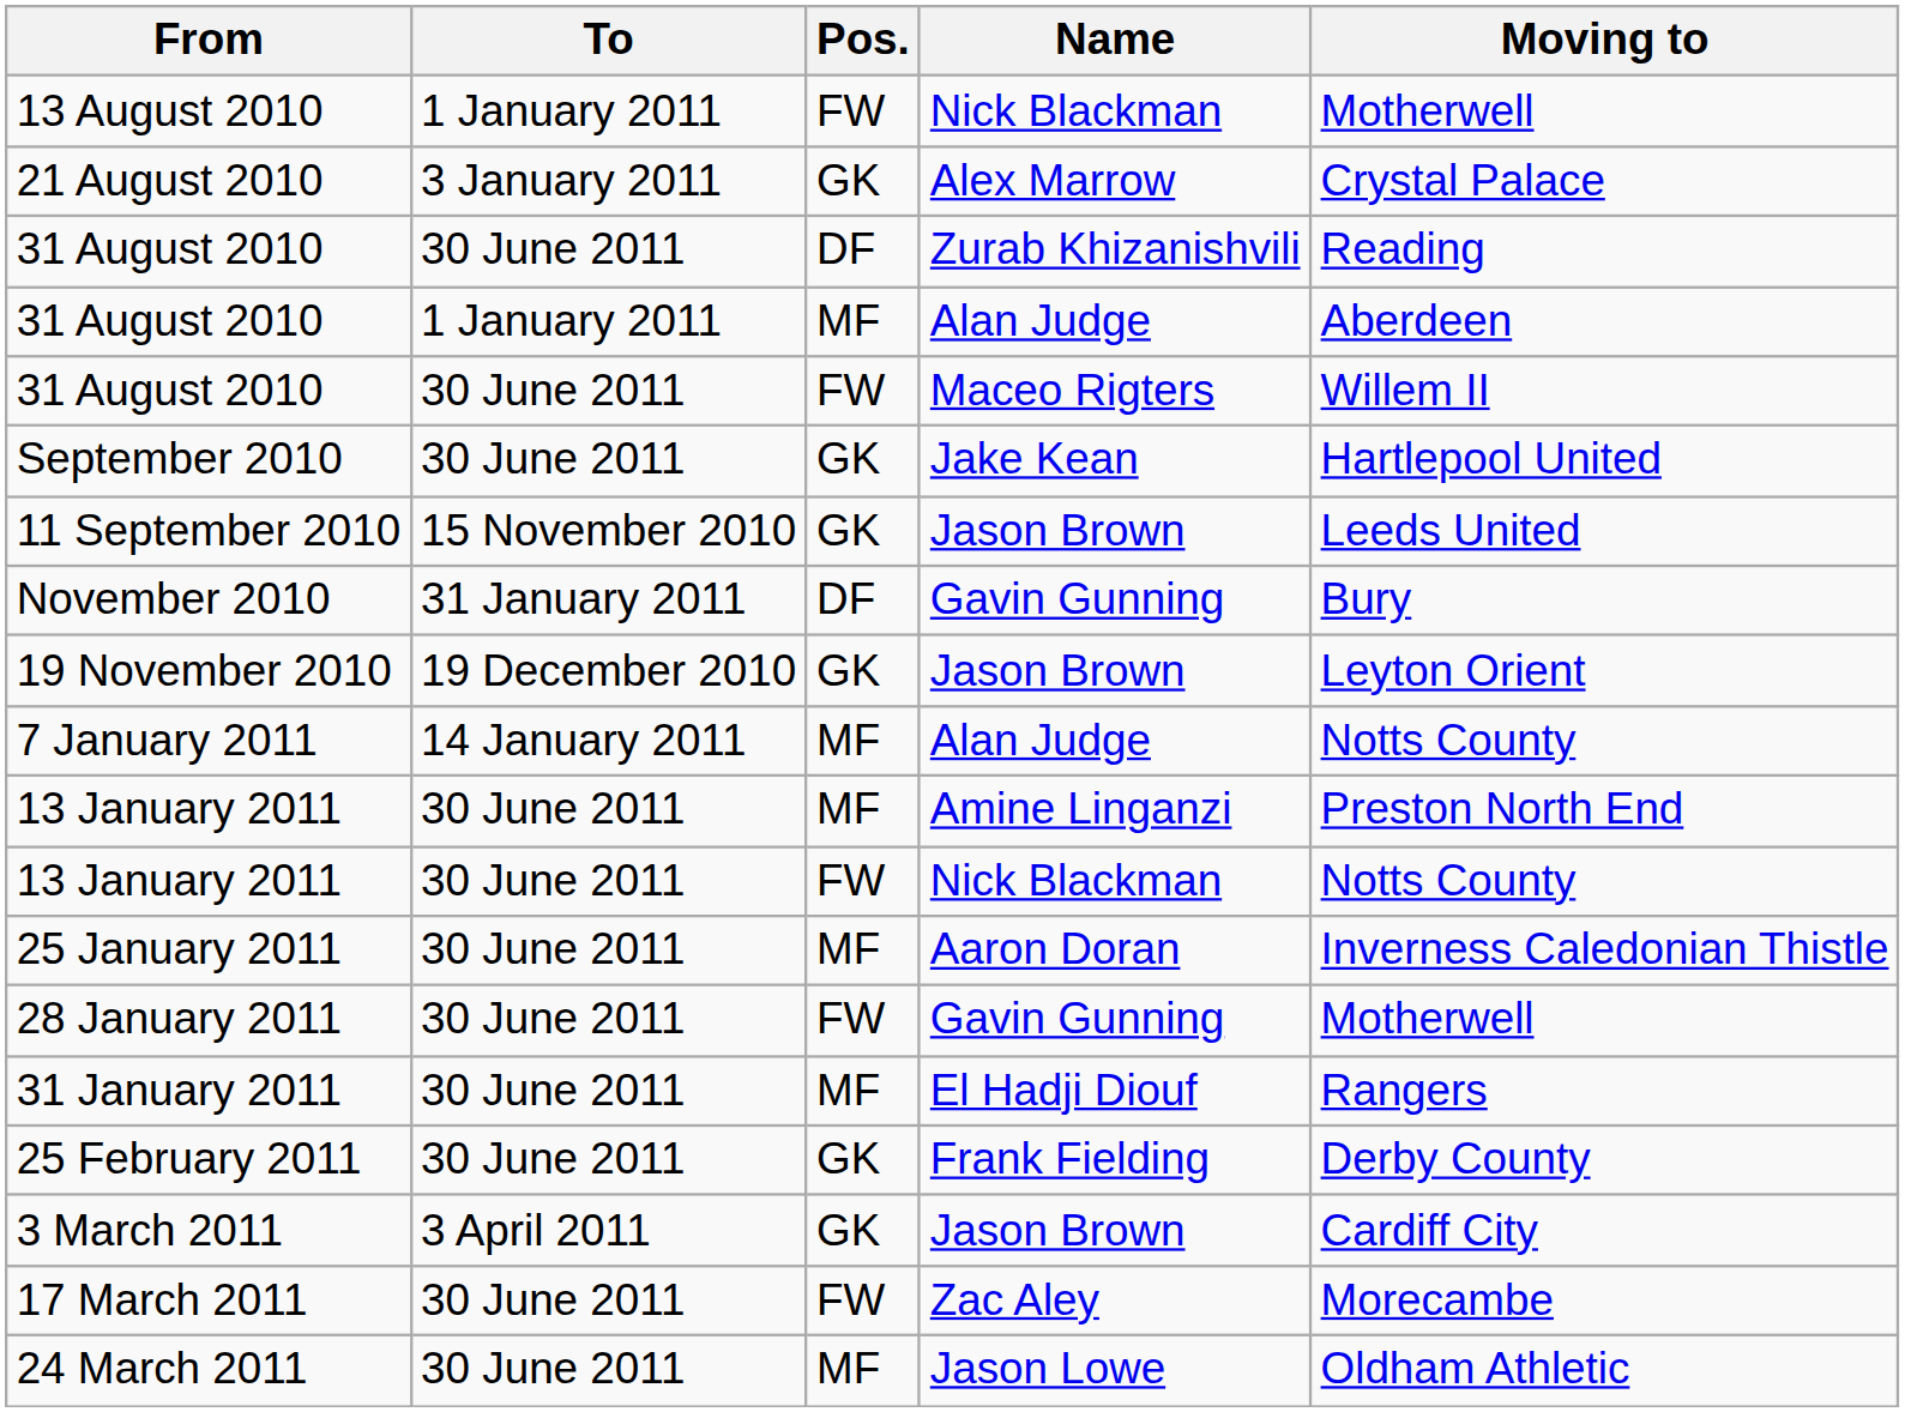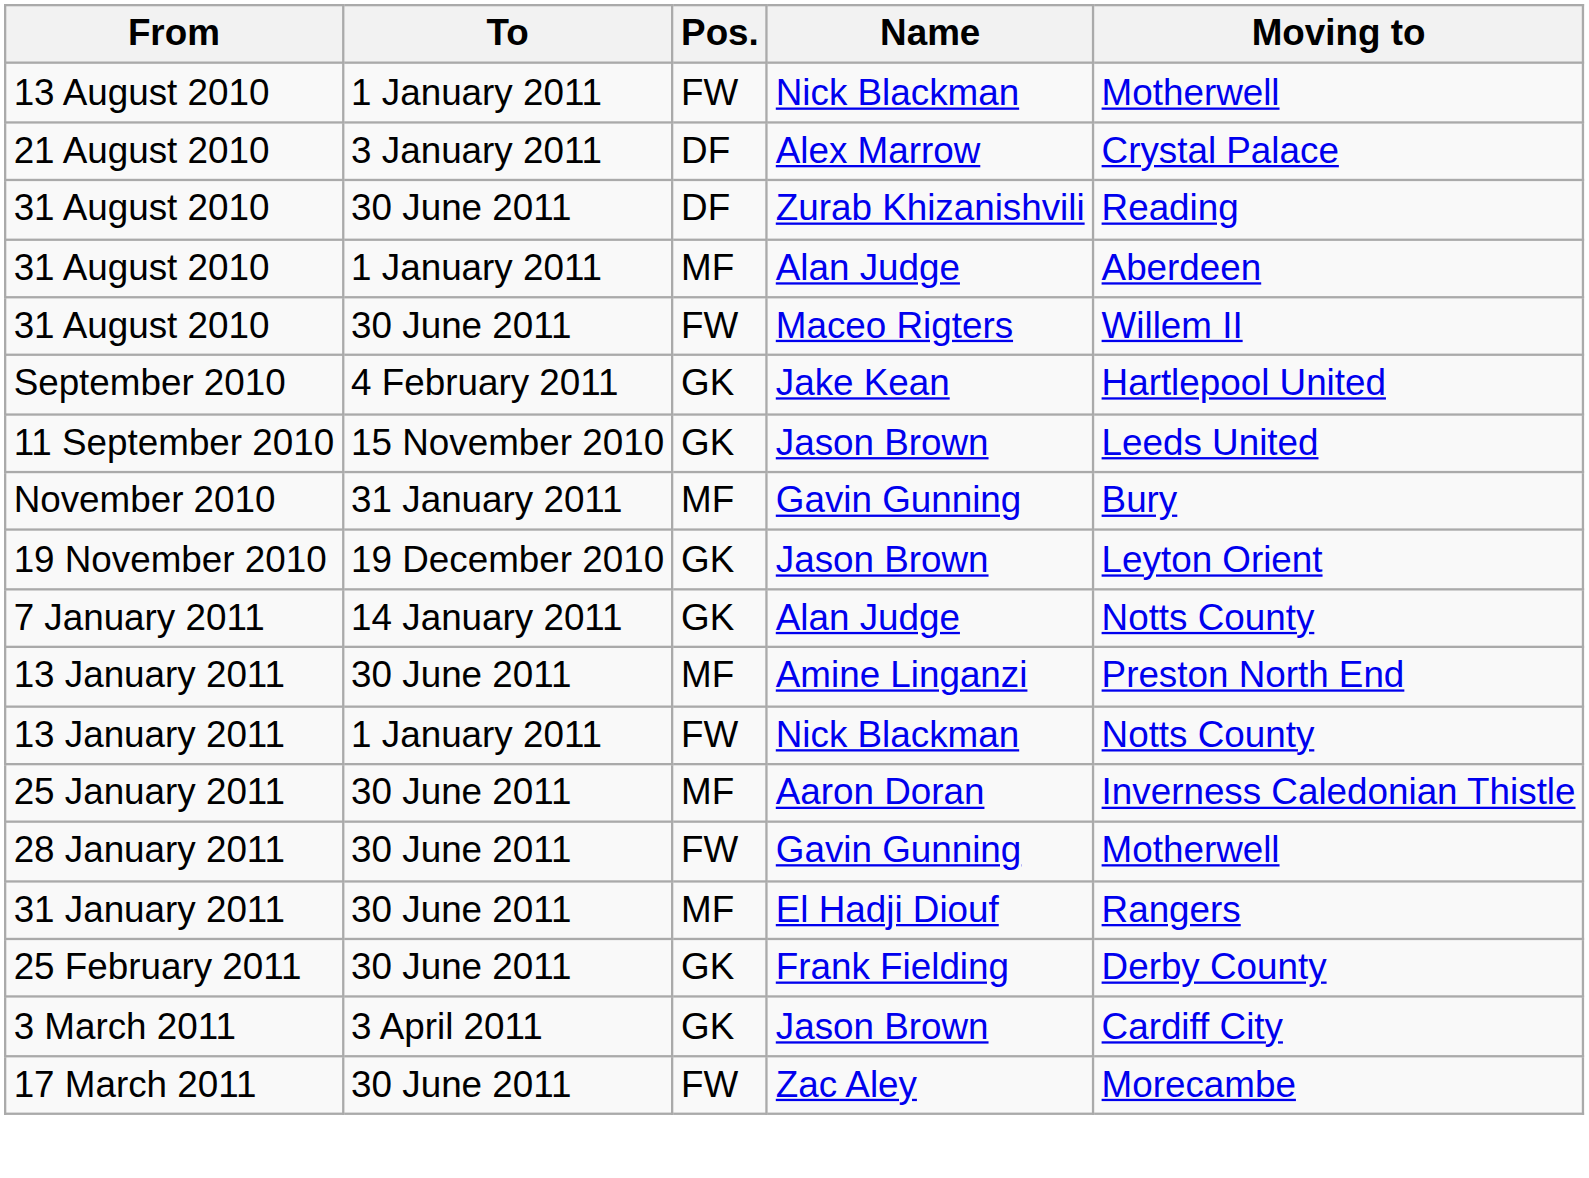 <table class="wikitable">
 <tr>
 <th>From</th>
 <th>To</th>
 <th>Pos.</th>
 <th>Name</th>
 <th>Moving to</th>
 </tr>
 <tr>
 <td>13 August 2010</td>
 <td>1 January 2011</td>
 <td>FW</td>
 <td> <a href='#'>Nick Blackman</a></td>
 <td> <a href='#'>Motherwell</a></td>
 </tr>
 <tr>
 <td>21 August 2010</td>
 <td>3 January 2011</td>
-<td>GK</td>
+<td>DF</td>
 <td> <a href='#'>Alex Marrow</a></td>
 <td> <a href='#'>Crystal Palace</a></td>
 </tr>
 <tr>
 <td>31 August 2010</td>
 <td>30 June 2011</td>
 <td>DF</td>
 <td> <a href='#'>Zurab Khizanishvili</a></td>
 <td> <a href='#'>Reading</a></td>
 </tr>
 <tr>
 <td>31 August 2010</td>
 <td>1 January 2011</td>
 <td>MF</td>
 <td> <a href='#'>Alan Judge</a></td>
 <td> <a href='#'>Aberdeen</a></td>
 </tr>
 <tr>
 <td>31 August 2010</td>
 <td>30 June 2011</td>
 <td>FW</td>
 <td> <a href='#'>Maceo Rigters</a></td>
 <td> <a href='#'>Willem II</a></td>
 </tr>
 <tr>
 <td>September 2010</td>
-<td>30 June 2011</td>
+<td>4 February 2011</td>
 <td>GK</td>
 <td> <a href='#'>Jake Kean</a></td>
 <td> <a href='#'>Hartlepool United</a></td>
 </tr>
 <tr>
 <td>11 September 2010</td>
 <td>15 November 2010</td>
 <td>GK</td>
 <td> <a href='#'>Jason Brown</a></td>
 <td> <a href='#'>Leeds United</a></td>
 </tr>
 <tr>
 <td>November 2010</td>
 <td>31 January 2011</td>
-<td>DF</td>
+<td>MF</td>
 <td> <a href='#'>Gavin Gunning</a></td>
 <td> <a href='#'>Bury</a></td>
 </tr>
 <tr>
 <td>19 November 2010</td>
 <td>19 December 2010</td>
 <td>GK</td>
 <td> <a href='#'>Jason Brown</a></td>
 <td> <a href='#'>Leyton Orient</a></td>
 </tr>
 <tr>
 <td>7 January 2011</td>
 <td>14 January 2011</td>
-<td>MF</td>
+<td>GK</td>
 <td> <a href='#'>Alan Judge</a></td>
 <td> <a href='#'>Notts County</a></td>
 </tr>
 <tr>
 <td>13 January 2011</td>
 <td>30 June 2011</td>
 <td>MF</td>
 <td> <a href='#'>Amine Linganzi</a></td>
 <td> <a href='#'>Preston North End</a></td>
 </tr>
 <tr>
 <td>13 January 2011</td>
-<td>30 June 2011</td>
+<td>1 January 2011</td>
 <td>FW</td>
 <td> <a href='#'>Nick Blackman</a></td>
 <td> <a href='#'>Notts County</a></td>
 </tr>
 <tr>
 <td>25 January 2011</td>
 <td>30 June 2011</td>
 <td>MF</td>
 <td> <a href='#'>Aaron Doran</a></td>
 <td> <a href='#'>Inverness Caledonian Thistle</a></td>
 </tr>
 <tr>
 <td>28 January 2011</td>
 <td>30 June 2011</td>
 <td>FW</td>
 <td> <a href='#'>Gavin Gunning</a></td>
 <td> <a href='#'>Motherwell</a></td>
 </tr>
 <tr>
 <td>31 January 2011</td>
 <td>30 June 2011</td>
 <td>MF</td>
 <td> <a href='#'>El Hadji Diouf</a></td>
 <td> <a href='#'>Rangers</a></td>
 </tr>
 <tr>
 <td>25 February 2011</td>
 <td>30 June 2011</td>
 <td>GK</td>
 <td> <a href='#'>Frank Fielding</a></td>
 <td> <a href='#'>Derby County</a></td>
 </tr>
 <tr>
 <td>3 March 2011</td>
 <td>3 April 2011</td>
 <td>GK</td>
 <td> <a href='#'>Jason Brown</a></td>
 <td> <a href='#'>Cardiff City</a></td>
 </tr>
 <tr>
 <td>17 March 2011</td>
 <td>30 June 2011</td>
 <td>FW</td>
 <td> <a href='#'>Zac Aley</a></td>
 <td> <a href='#'>Morecambe</a></td>
 </tr>
-<tr>
-<td>24 March 2011</td>
-<td>30 June 2011</td>
-<td>MF</td>
-<td> <a href='#'>Jason Lowe</a></td>
-<td> <a href='#'>Oldham Athletic</a></td>
-</tr>
 </table>
